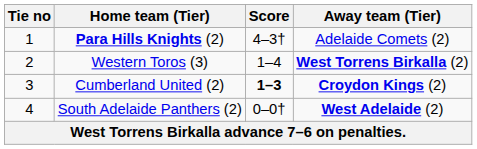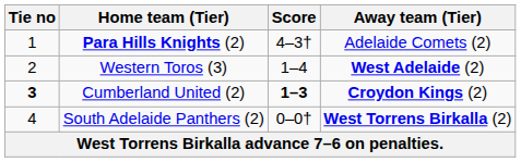 <table class="wikitable" style="text-align:center">
 <tr>
 <th>Tie no</th>
 <th>Home team (Tier)</th>
 <th>Score</th>
 <th>Away team (Tier)</th>
 </tr>
 <tr>
 <td>1</td>
 <td><strong><a href='#'>Para Hills Knights</a></strong> (2)</td>
 <td>4–3†</td>
 <td><a href='#'>Adelaide Comets</a> (2)</td>
 </tr>
 <tr>
 <td>2</td>
 <td><a href='#'>Western Toros</a> (3)</td>
 <td>1–4</td>
-<td><strong><a href='#'>West Torrens Birkalla</a></strong> (2)</td>
+<td><strong><a href='#'>West Adelaide</a></strong> (2)</td>
 </tr>
 <tr>
-<td>3</td>
+<td><strong>3</strong></td>
 <td><a href='#'>Cumberland United</a> (2)</td>
 <td><strong>1–3</strong></td>
 <td><strong><a href='#'>Croydon Kings</a></strong> (2)</td>
 </tr>
 <tr>
 <td>4</td>
 <td><a href='#'>South Adelaide Panthers</a> (2)</td>
 <td>0–0†</td>
-<td><strong><a href='#'>West Adelaide</a></strong> (2)</td>
+<td><strong><a href='#'>West Torrens Birkalla</a></strong> (2)</td>
 </tr>
 <tr>
 <th colspan=4>West Torrens Birkalla advance 7–6 on penalties.</th>
 </tr>
 </table>
